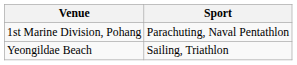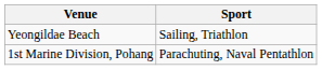 <table class=wikitable>
 <tr>
 <th>Venue</th>
 <th>Sport</th>
 </tr>
 <tr>
+<td>Yeongildae Beach</td>
+<td>Sailing, Triathlon</td>
+</tr>
+<tr>
 <td>1st Marine Division, Pohang</td>
 <td>Parachuting, Naval Pentathlon</td>
 </tr>
-<tr>
-<td>Yeongildae Beach</td>
-<td>Sailing, Triathlon</td>
-</tr>
 </table>
